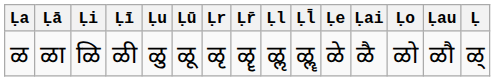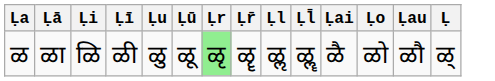 <table class="wikitable">
 <tr>
 <th>Ḷa</th>
 <th>Ḷā</th>
 <th>Ḷi</th>
 <th>Ḷī</th>
 <th>Ḷu</th>
 <th>Ḷū</th>
 <th>Ḷr</th>
 <th>Ḷr̄</th>
 <th>Ḷl</th>
 <th>Ḷl̄</th>
-<th>Ḷe</th>
 <th>Ḷai</th>
 <th>Ḷo</th>
 <th>Ḷau</th>
 <th>Ḷ</th>
 </tr>
 <tr style="font-size: 150%;">
 <td>ळ</td>
 <td>ळा</td>
 <td>ळि</td>
 <td>ळी</td>
 <td>ळु</td>
 <td>ळू</td>
-<td>ळृ</td>
+<td style="background: lightgreen;">ळृ</td>
 <td>ळॄ</td>
 <td>ळॢ</td>
 <td>ळॣ</td>
-<td>ळे</td>
 <td>ळै</td>
 <td>ळो</td>
 <td>ळौ</td>
 <td>ळ्</td>
 </tr>
 </table>
